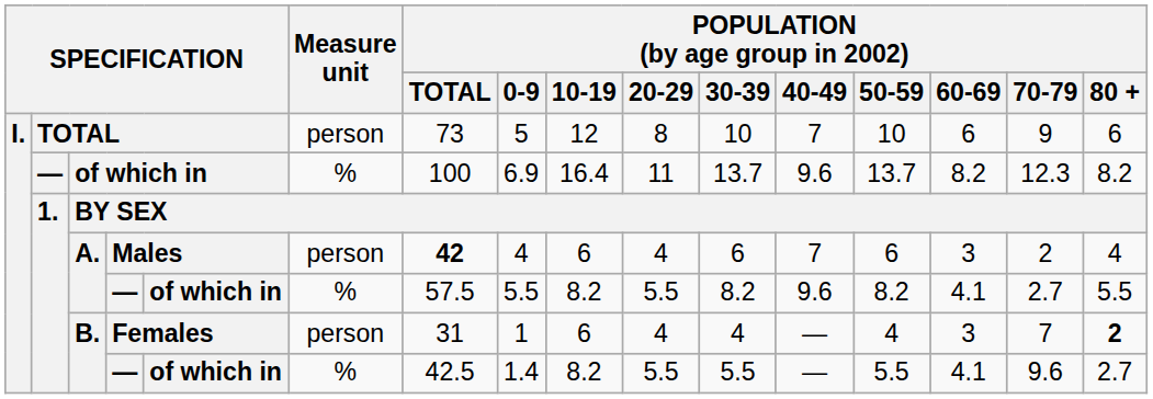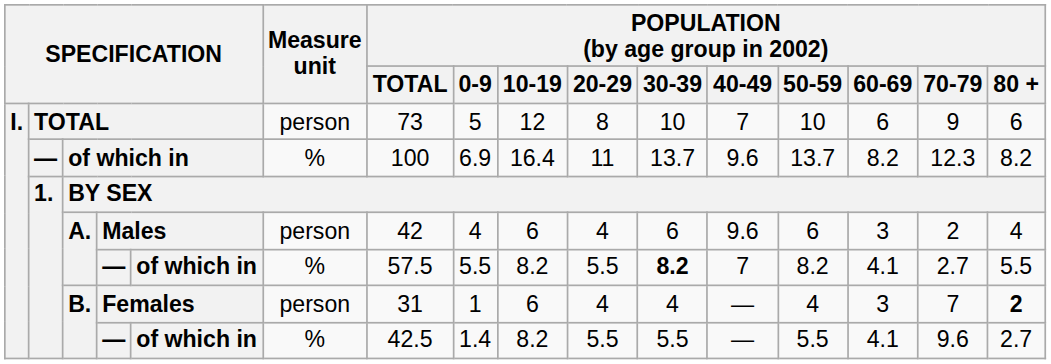 <table class="wikitable" style="font-size:85%; text-align:center">
 <tr>
 <th rowspan="2" colspan="5">SPECIFICATION</th>
 <th rowspan="2">Measure<br> unit</th>
 <th colspan="10" rowspan="1">POPULATION<br> (by age group in 2002)</th>
 </tr>
 <tr>
 <th>TOTAL</th>
 <th>0-9</th>
 <th>10-19</th>
 <th>20-29</th>
 <th>30-39</th>
 <th>40-49</th>
 <th>50-59</th>
 <th>60-69</th>
 <th>70-79</th>
 <th>80 +</th>
 </tr>
 <tr>
 <th style="text-align:left" valign="top" rowspan="7">I.</th>
 <th style="text-align:left" colspan="4">TOTAL</th>
 <td>person</td>
 <td>73</td>
 <td>5</td>
 <td>12</td>
 <td>8</td>
 <td>10</td>
 <td>7</td>
 <td>10</td>
 <td>6</td>
 <td>9</td>
 <td>6</td>
 </tr>
 <tr>
 <th style="text-align:left" valign="top">—</th>
 <th style="text-align:left" colspan="3">of which in</th>
 <td>%</td>
 <td>100</td>
 <td>6.9</td>
 <td>16.4</td>
 <td>11</td>
 <td>13.7</td>
 <td>9.6</td>
 <td>13.7</td>
 <td>8.2</td>
 <td>12.3</td>
 <td>8.2</td>
 </tr>
 <tr>
 <th style="text-align:left" valign="top" rowspan="5">1.</th>
 <th style="text-align:left" colspan="14">BY SEX</th>
 </tr>
 <tr>
 <th style="text-align:left" valign="top" rowspan="2">A.</th>
 <th style="text-align:left" colspan="2">Males</th>
 <td>person</td>
-<td><strong>42</strong></td>
+<td>42</td>
 <td>4</td>
 <td>6</td>
 <td>4</td>
 <td>6</td>
-<td>7</td>
+<td>9.6</td>
 <td>6</td>
 <td>3</td>
 <td>2</td>
 <td>4</td>
 </tr>
 <tr>
 <th style="text-align:left" valign="top">—</th>
 <th style="text-align:left" colspan="1">of which in</th>
 <td>%</td>
 <td>57.5</td>
 <td>5.5</td>
 <td>8.2</td>
 <td>5.5</td>
-<td>8.2</td>
-<td>9.6</td>
+<td><strong>8.2</strong></td>
+<td>7</td>
 <td>8.2</td>
 <td>4.1</td>
 <td>2.7</td>
 <td>5.5</td>
 </tr>
 <tr>
 <th style="text-align:left" valign="top" rowspan="2">B.</th>
 <th style="text-align:left" colspan="2">Females</th>
 <td>person</td>
 <td>31</td>
 <td>1</td>
 <td>6</td>
 <td>4</td>
 <td>4</td>
 <td>—</td>
 <td>4</td>
 <td>3</td>
 <td>7</td>
 <td><strong>2</strong></td>
 </tr>
 <tr>
 <th style="text-align:left" valign="top">—</th>
 <th style="text-align:left" colspan="1">of which in</th>
 <td>%</td>
 <td>42.5</td>
 <td>1.4</td>
 <td>8.2</td>
 <td>5.5</td>
 <td>5.5</td>
 <td>—</td>
 <td>5.5</td>
 <td>4.1</td>
 <td>9.6</td>
 <td>2.7</td>
 </tr>
 </table>
